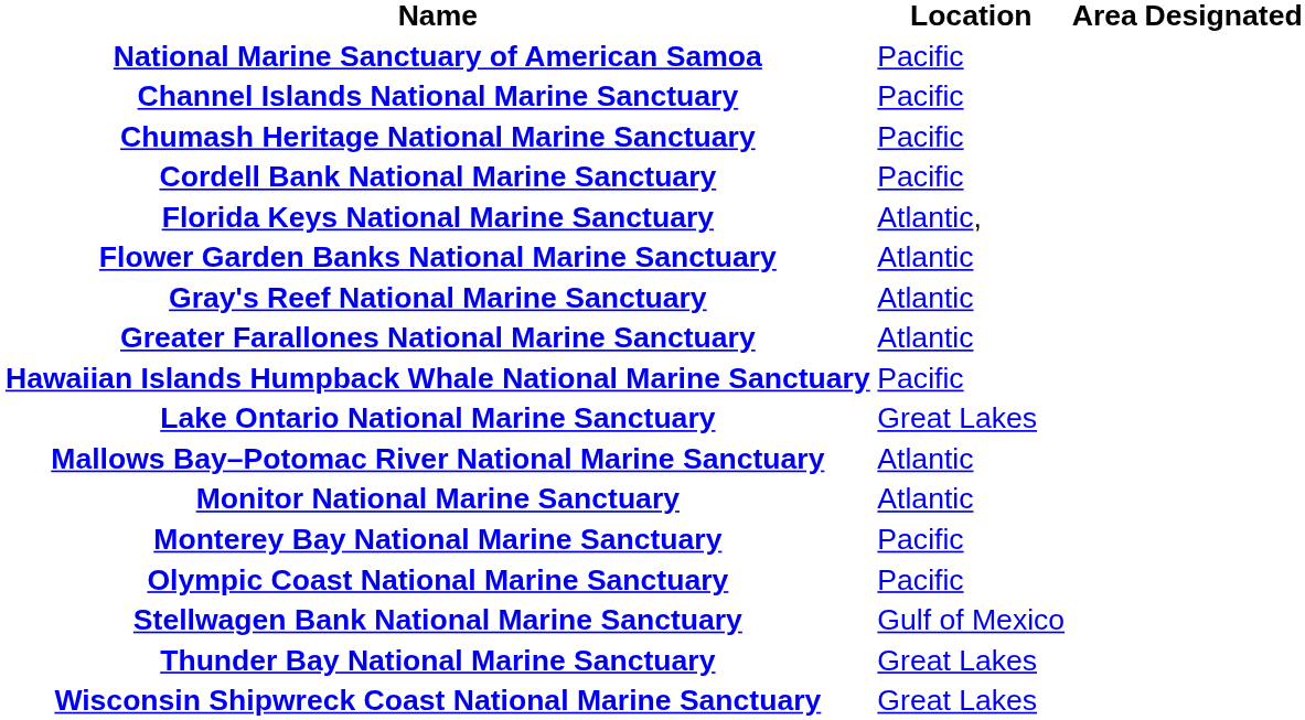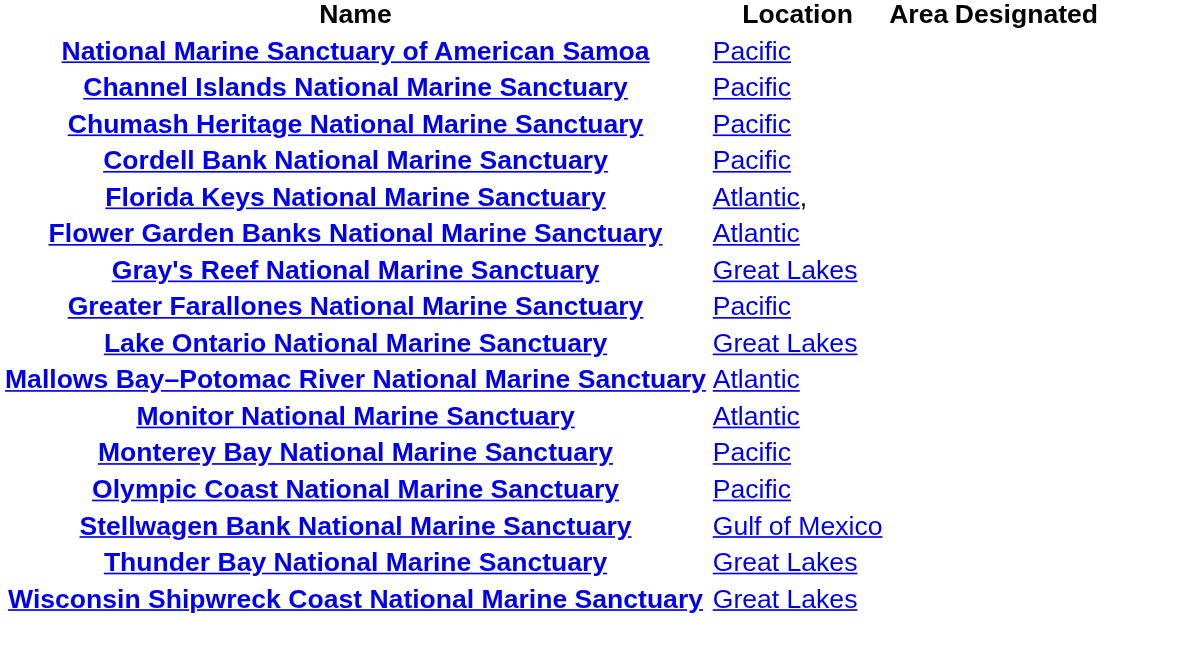 <table>
 <tr>
 <th>Name</th>
 <th>Location</th>
 <th data-sort-type=number>Area</th>
 <th>Designated</th>
 </tr>
 <tr>
 <th data-sort-value="American Samoa"><a href='#'>National Marine Sanctuary of American Samoa</a></th>
 <td><a href='#'>Pacific</a></td>
 <td></td>
 <td></td>
 </tr>
 <tr>
 <th><a href='#'>Channel Islands National Marine Sanctuary</a></th>
 <td><a href='#'>Pacific</a></td>
 <td></td>
 <td></td>
 </tr>
 <tr>
 <th><a href='#'>Chumash Heritage National Marine Sanctuary</a></th>
 <td><a href='#'>Pacific</a></td>
 <td></td>
 <td></td>
 </tr>
 <tr>
 <th><a href='#'>Cordell Bank National Marine Sanctuary</a></th>
 <td><a href='#'>Pacific</a></td>
 <td></td>
 <td></td>
 </tr>
 <tr>
 <th><a href='#'>Florida Keys National Marine Sanctuary</a></th>
 <td><a href='#'>Atlantic</a>, </td>
 <td></td>
 <td></td>
 </tr>
 <tr>
 <th><a href='#'>Flower Garden Banks National Marine Sanctuary</a></th>
 <td><a href='#'>Atlantic</a></td>
 <td></td>
 <td></td>
 </tr>
 <tr>
 <th><a href='#'>Gray's Reef National Marine Sanctuary</a></th>
-<td><a href='#'>Atlantic</a></td>
+<td><a href='#'>Great Lakes</a></td>
 <td></td>
 <td></td>
 </tr>
 <tr>
 <th><a href='#'>Greater Farallones National Marine Sanctuary</a></th>
-<td><a href='#'>Atlantic</a></td>
-<td></td>
-<td></td>
-</tr>
-<tr>
-<th><a href='#'>Hawaiian Islands Humpback Whale National Marine Sanctuary</a></th>
 <td><a href='#'>Pacific</a></td>
 <td></td>
 <td></td>
 </tr>
 <tr>
 <th><a href='#'>Lake Ontario National Marine Sanctuary</a></th>
 <td><a href='#'>Great Lakes</a></td>
 <td></td>
 <td></td>
 </tr>
 <tr>
 <th><a href='#'>Mallows Bay–Potomac River National Marine Sanctuary</a></th>
 <td><a href='#'>Atlantic</a></td>
 <td></td>
 <td></td>
 </tr>
 <tr>
 <th><a href='#'>Monitor National Marine Sanctuary</a></th>
 <td><a href='#'>Atlantic</a></td>
 <td></td>
 <td></td>
 </tr>
 <tr>
 <th><a href='#'>Monterey Bay National Marine Sanctuary</a></th>
 <td><a href='#'>Pacific</a></td>
 <td></td>
 <td></td>
 </tr>
 <tr>
 <th><a href='#'>Olympic Coast National Marine Sanctuary</a></th>
 <td><a href='#'>Pacific</a></td>
 <td></td>
 <td></td>
 </tr>
 <tr>
 <th><a href='#'>Stellwagen Bank National Marine Sanctuary</a></th>
 <td><a href='#'>Gulf of Mexico</a></td>
 <td></td>
 <td></td>
 </tr>
 <tr>
 <th><a href='#'>Thunder Bay National Marine Sanctuary</a></th>
 <td><a href='#'>Great Lakes</a></td>
 <td></td>
 <td></td>
 </tr>
 <tr>
 <th><a href='#'>Wisconsin Shipwreck Coast National Marine Sanctuary</a></th>
 <td><a href='#'>Great Lakes</a></td>
 <td></td>
 <td></td>
 </tr>
 </table>
